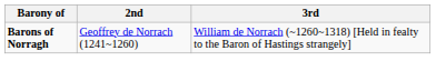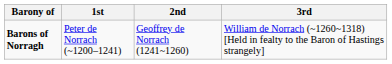 <table class="wikitable">
 <tr>
 <th>Barony of</th>
+<th>1st</th>
 <th>2nd</th>
 <th>3rd</th>
 </tr>
 <tr>
 <td><strong>Barons of Norragh</strong></td>
+<td><a href='#'>Peter de Norrach</a> (~1200–1241)</td>
 <td><a href='#'>Geoffrey de Norrach</a> (1241~1260)</td>
 <td><a href='#'>William de Norrach</a> (~1260~1318) [Held in fealty to the Baron of Hastings strangely]</td>
 </tr>
 </table>
